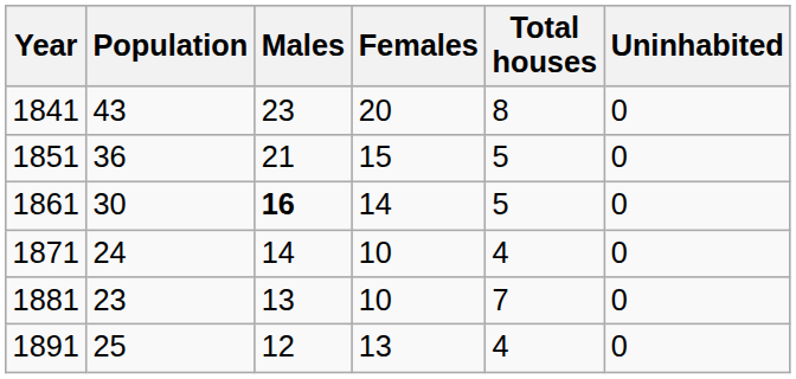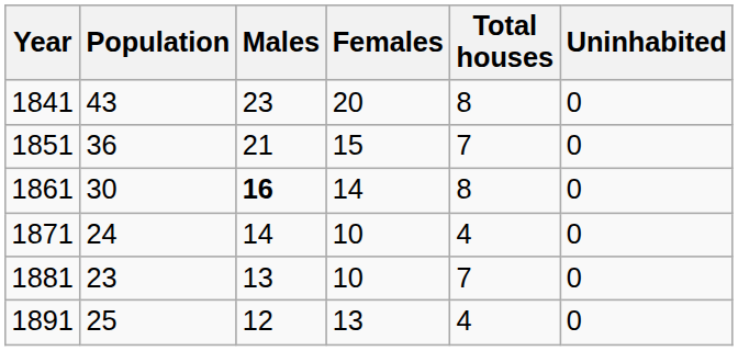 <table class="wikitable">
 <tr>
 <th>Year</th>
 <th>Population</th>
 <th>Males</th>
 <th>Females</th>
 <th>Total<br>houses</th>
 <th>Uninhabited</th>
 </tr>
 <tr>
 <td>1841</td>
 <td>43</td>
 <td>23</td>
 <td>20</td>
 <td>8</td>
 <td>0</td>
 </tr>
 <tr>
 <td>1851</td>
 <td>36</td>
 <td>21</td>
 <td>15</td>
-<td>5</td>
+<td>7</td>
 <td>0</td>
 </tr>
 <tr>
 <td>1861</td>
 <td>30</td>
 <td><strong>16</strong></td>
 <td>14</td>
-<td>5</td>
+<td>8</td>
 <td>0</td>
 </tr>
 <tr>
 <td>1871</td>
 <td>24</td>
 <td>14</td>
 <td>10</td>
 <td>4</td>
 <td>0</td>
 </tr>
 <tr>
 <td>1881</td>
 <td>23</td>
 <td>13</td>
 <td>10</td>
 <td>7</td>
 <td>0</td>
 </tr>
 <tr>
 <td>1891</td>
 <td>25</td>
 <td>12</td>
 <td>13</td>
 <td>4</td>
 <td>0</td>
 </tr>
 </table>
